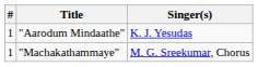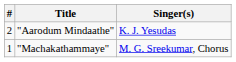 <table class="wikitable" style="font-size:95%;">
 <tr>
 <th>#</th>
 <th>Title</th>
 <th>Singer(s)</th>
 </tr>
 <tr>
-<td>1</td>
+<td>2</td>
 <td>"Aarodum Mindaathe"</td>
 <td><a href='#'>K. J. Yesudas</a></td>
 </tr>
 <tr>
 <td>1</td>
 <td>"Machakathammaye"</td>
 <td><a href='#'>M. G. Sreekumar</a>, Chorus</td>
 </tr>
 </table>
